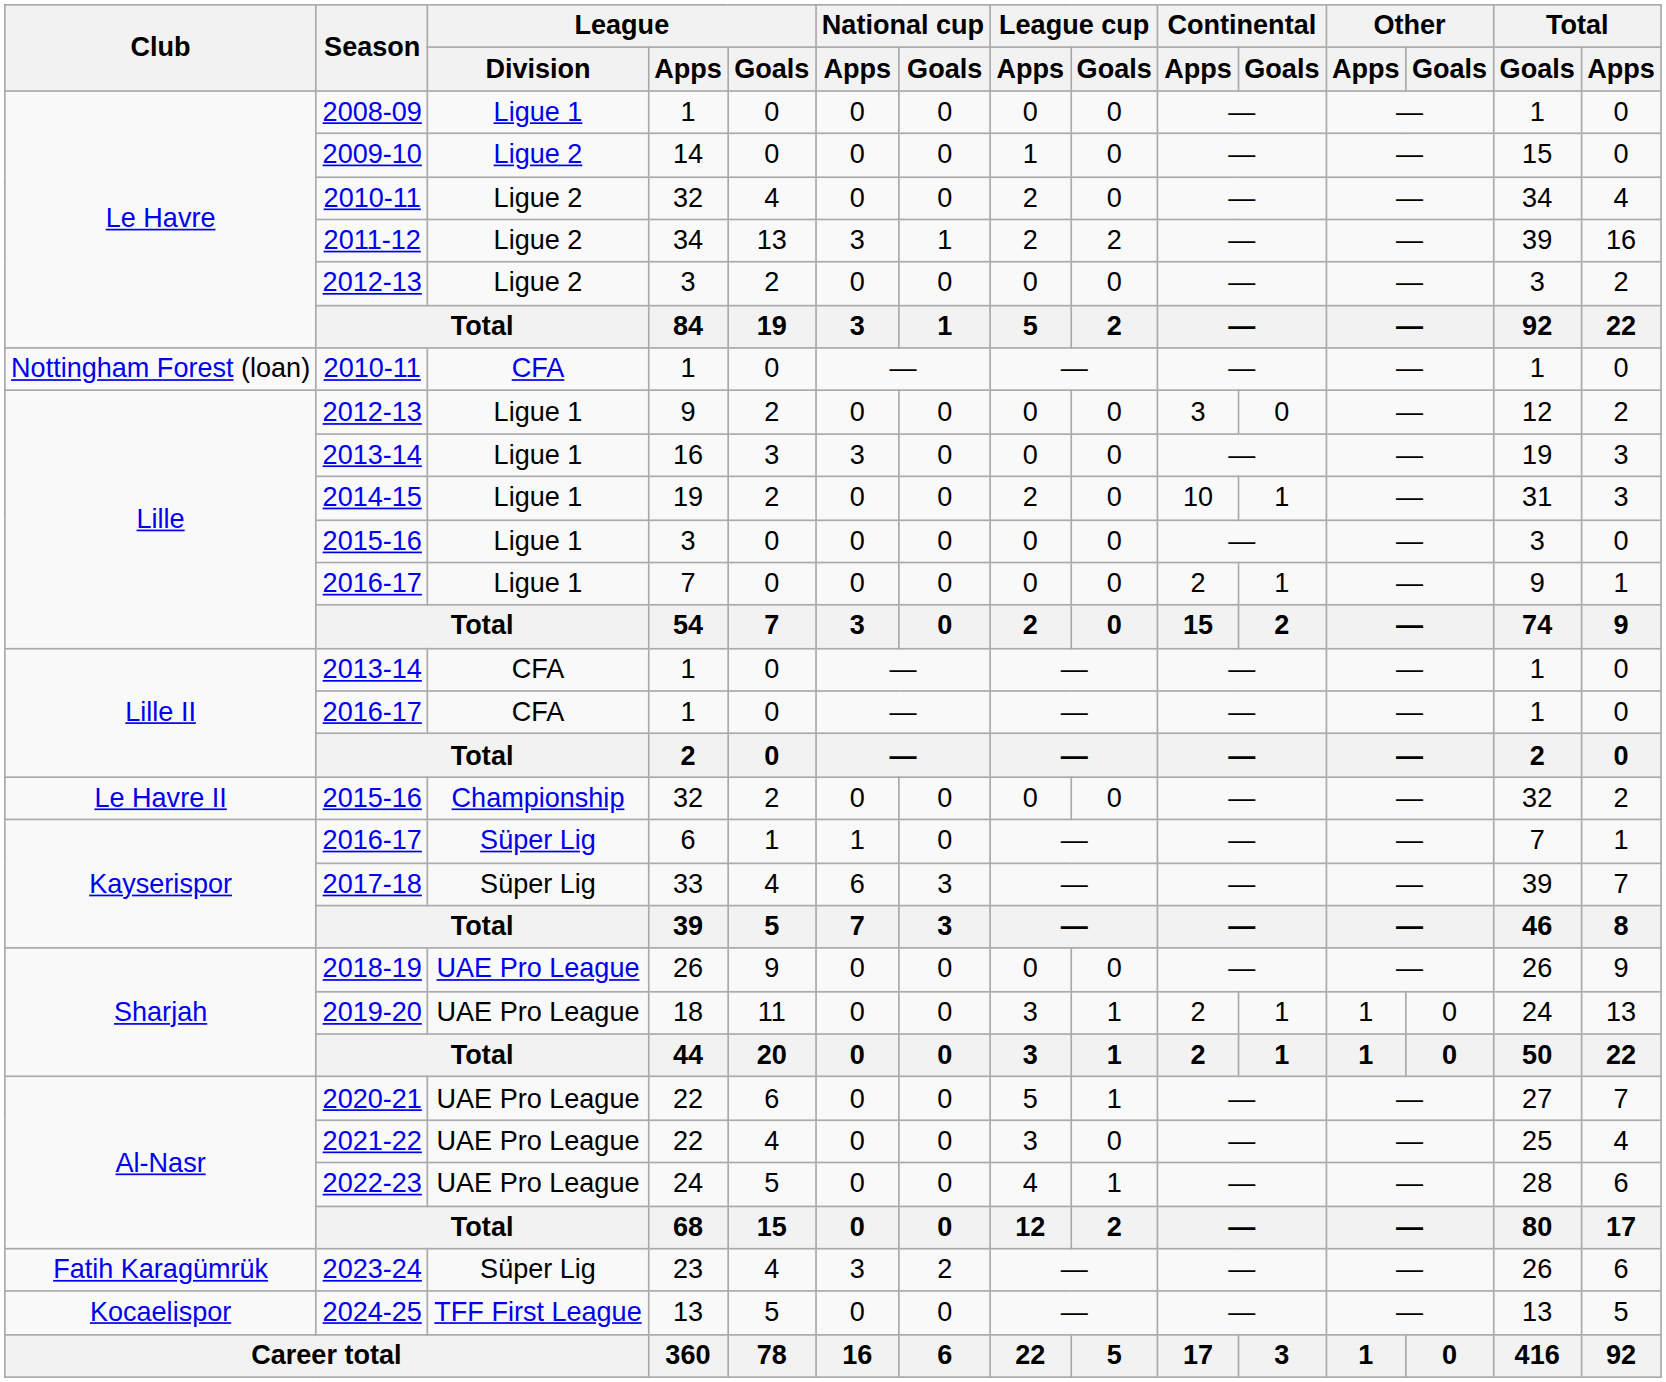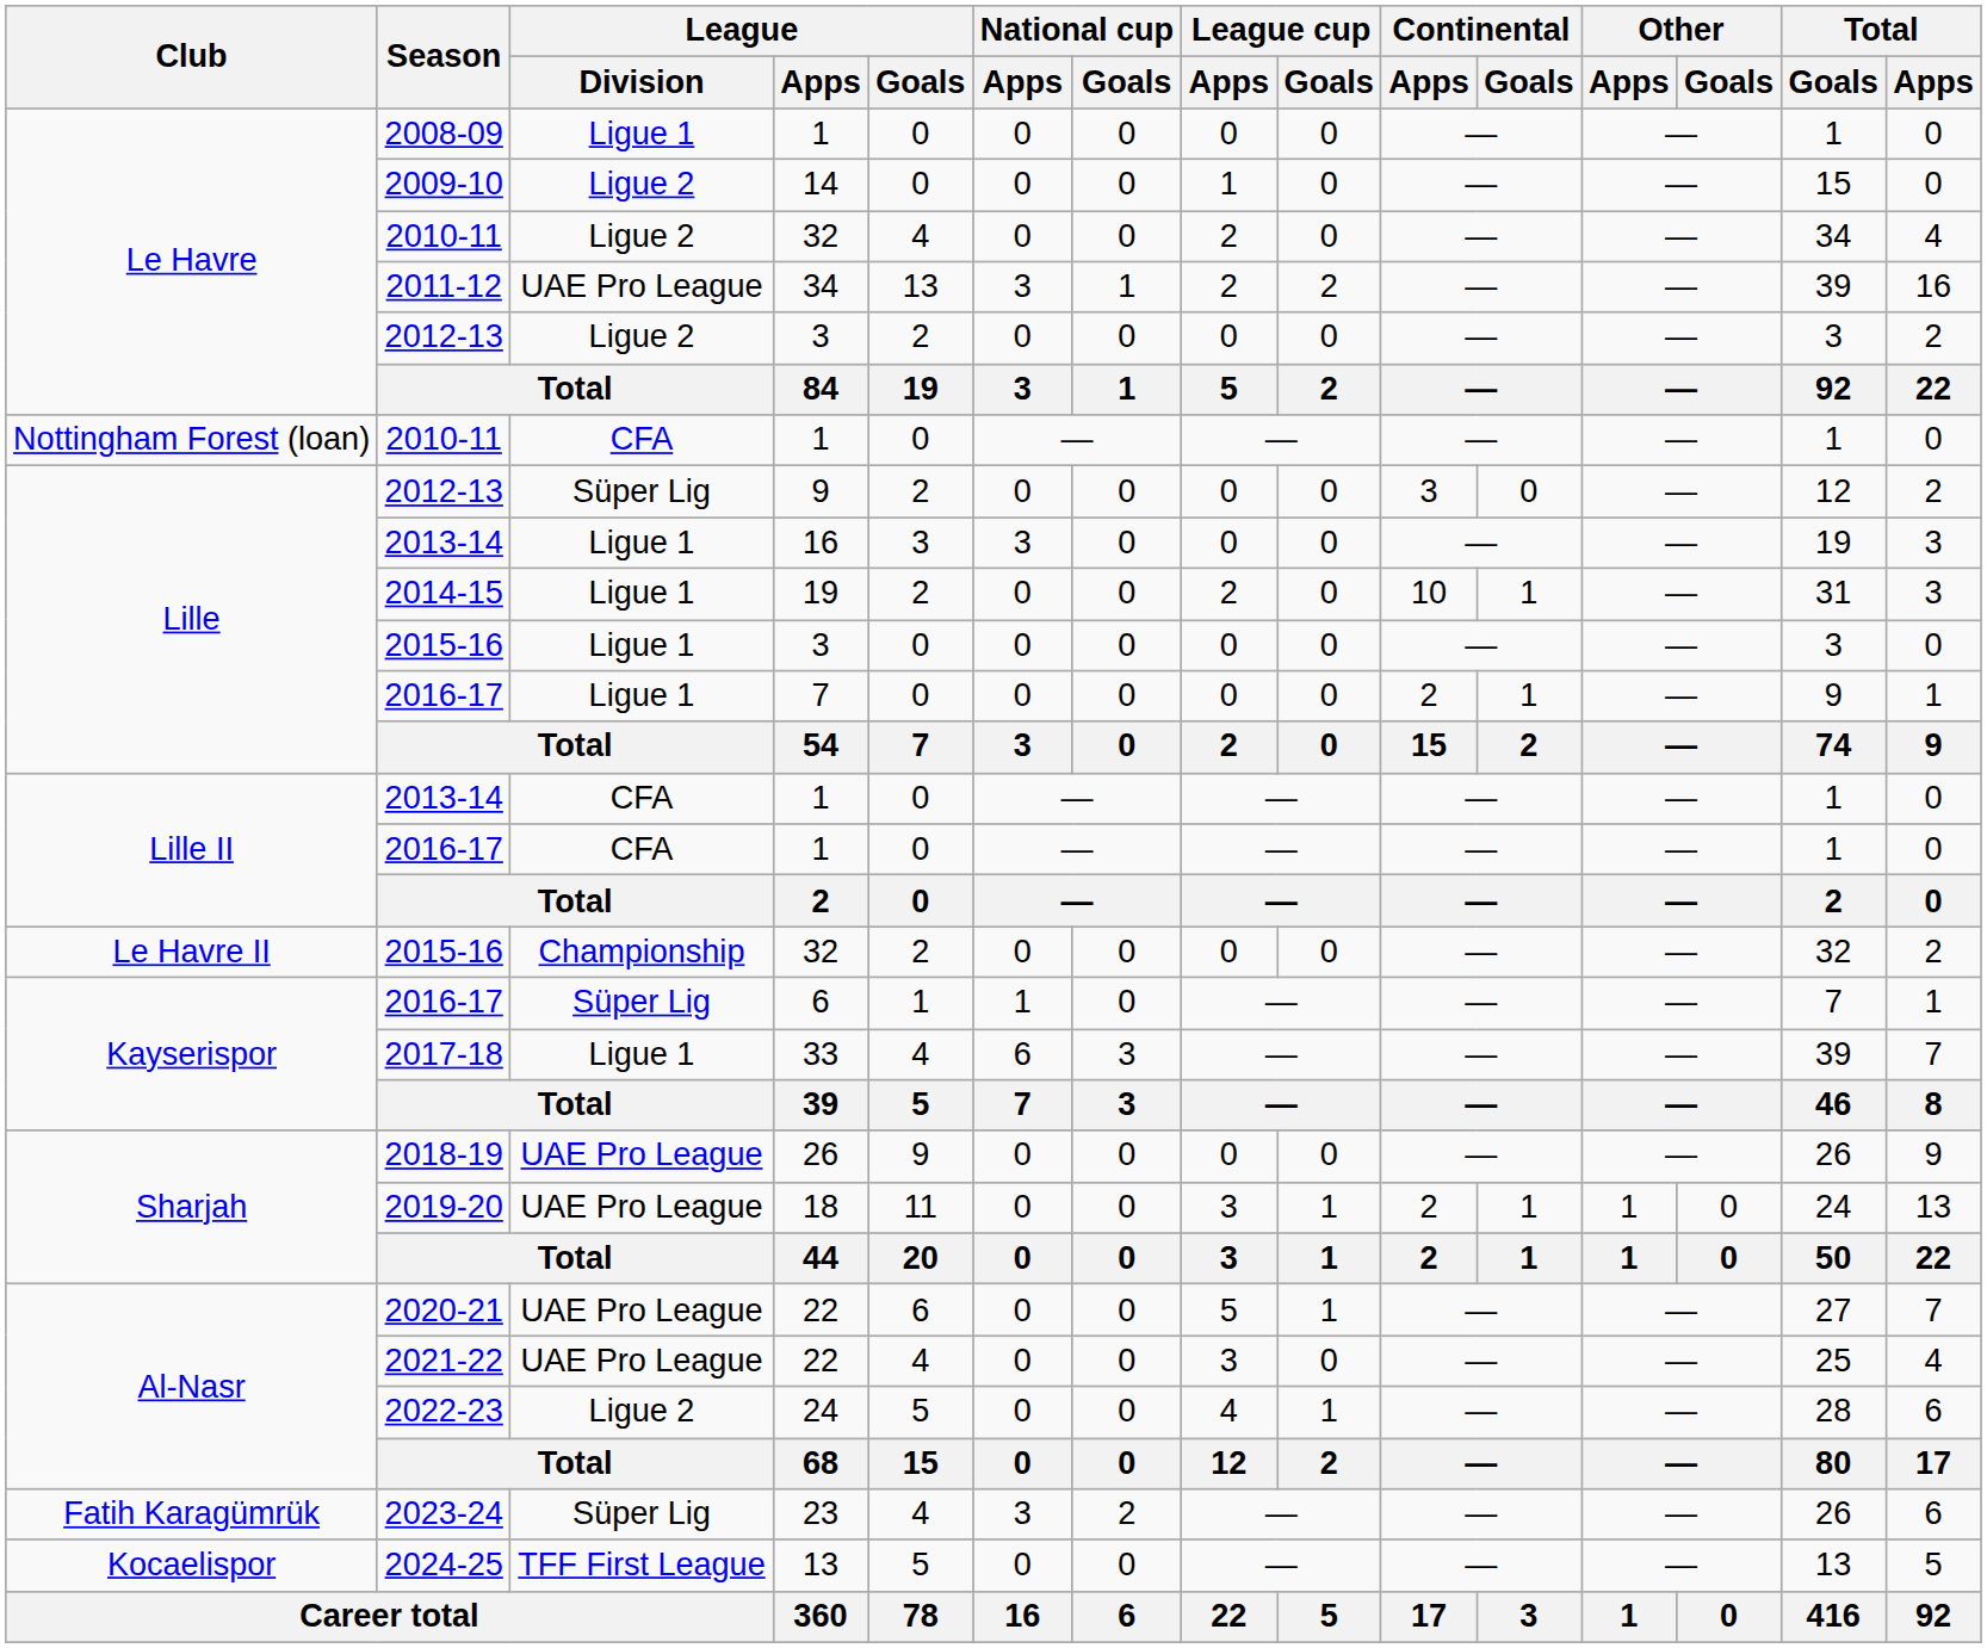 <table class="wikitable" style="text-align: center">
 <tr>
 <th rowspan="2">Club</th>
 <th rowspan="2">Season</th>
 <th colspan="3">League</th>
 <th colspan="2">National cup</th>
 <th colspan="2">League cup</th>
 <th colspan="2">Continental</th>
 <th colspan="2">Other</th>
 <th colspan="2">Total</th>
 </tr>
 <tr>
 <th>Division</th>
 <th>Apps</th>
 <th>Goals</th>
 <th>Apps</th>
 <th>Goals</th>
 <th>Apps</th>
 <th>Goals</th>
 <th>Apps</th>
 <th>Goals</th>
 <th>Apps</th>
 <th>Goals</th>
 <th>Goals</th>
 <th>Apps</th>
 </tr>
 <tr>
 <td rowspan="6"><a href='#'>Le Havre</a></td>
 <td><a href='#'>2008-09</a></td>
 <td><a href='#'>Ligue 1</a></td>
 <td>1</td>
 <td>0</td>
 <td>0</td>
 <td>0</td>
 <td>0</td>
 <td>0</td>
 <td colspan="2">—</td>
 <td colspan="2">—</td>
 <td>1</td>
 <td>0</td>
 </tr>
 <tr>
 <td><a href='#'>2009-10</a></td>
 <td><a href='#'>Ligue 2</a></td>
 <td>14</td>
 <td>0</td>
 <td>0</td>
 <td>0</td>
 <td>1</td>
 <td>0</td>
 <td colspan="2">—</td>
 <td colspan="2">—</td>
 <td>15</td>
 <td>0</td>
 </tr>
 <tr>
 <td><a href='#'>2010-11</a></td>
 <td>Ligue 2</td>
 <td>32</td>
 <td>4</td>
 <td>0</td>
 <td>0</td>
 <td>2</td>
 <td>0</td>
 <td colspan="2">—</td>
 <td colspan="2">—</td>
 <td>34</td>
 <td>4</td>
 </tr>
 <tr>
 <td><a href='#'>2011-12</a></td>
-<td>Ligue 2</td>
+<td>UAE Pro League</td>
 <td>34</td>
 <td>13</td>
 <td>3</td>
 <td>1</td>
 <td>2</td>
 <td>2</td>
 <td colspan="2">—</td>
 <td colspan="2">—</td>
 <td>39</td>
 <td>16</td>
 </tr>
 <tr>
 <td><a href='#'>2012-13</a></td>
 <td>Ligue 2</td>
 <td>3</td>
 <td>2</td>
 <td>0</td>
 <td>0</td>
 <td>0</td>
 <td>0</td>
 <td colspan="2">—</td>
 <td colspan="2">—</td>
 <td>3</td>
 <td>2</td>
 </tr>
 <tr>
 <th colspan="2">Total</th>
 <th>84</th>
 <th>19</th>
 <th>3</th>
 <th>1</th>
 <th>5</th>
 <th>2</th>
 <th colspan="2">—</th>
 <th colspan="2">—</th>
 <th>92</th>
 <th>22</th>
 </tr>
 <tr>
 <td><a href='#'>Nottingham Forest</a> (loan)</td>
 <td><a href='#'>2010-11</a></td>
 <td><a href='#'>CFA</a></td>
 <td>1</td>
 <td>0</td>
 <td colspan="2">—</td>
 <td colspan="2">—</td>
 <td colspan="2">—</td>
 <td colspan="2">—</td>
 <td>1</td>
 <td>0</td>
 </tr>
 <tr>
 <td rowspan="6"><a href='#'>Lille</a></td>
 <td><a href='#'>2012-13</a></td>
-<td>Ligue 1</td>
+<td>Süper Lig</td>
 <td>9</td>
 <td>2</td>
 <td>0</td>
 <td>0</td>
 <td>0</td>
 <td>0</td>
 <td>3</td>
 <td>0</td>
 <td colspan="2">—</td>
 <td>12</td>
 <td>2</td>
 </tr>
 <tr>
 <td><a href='#'>2013-14</a></td>
 <td>Ligue 1</td>
 <td>16</td>
 <td>3</td>
 <td>3</td>
 <td>0</td>
 <td>0</td>
 <td>0</td>
 <td colspan="2">—</td>
 <td colspan="2">—</td>
 <td>19</td>
 <td>3</td>
 </tr>
 <tr>
 <td><a href='#'>2014-15</a></td>
 <td>Ligue 1</td>
 <td>19</td>
 <td>2</td>
 <td>0</td>
 <td>0</td>
 <td>2</td>
 <td>0</td>
 <td>10</td>
 <td>1</td>
 <td colspan="2">—</td>
 <td>31</td>
 <td>3</td>
 </tr>
 <tr>
 <td><a href='#'>2015-16</a></td>
 <td>Ligue 1</td>
 <td>3</td>
 <td>0</td>
 <td>0</td>
 <td>0</td>
 <td>0</td>
 <td>0</td>
 <td colspan="2">—</td>
 <td colspan="2">—</td>
 <td>3</td>
 <td>0</td>
 </tr>
 <tr>
 <td><a href='#'>2016-17</a></td>
 <td>Ligue 1</td>
 <td>7</td>
 <td>0</td>
 <td>0</td>
 <td>0</td>
 <td>0</td>
 <td>0</td>
 <td>2</td>
 <td>1</td>
 <td colspan="2">—</td>
 <td>9</td>
 <td>1</td>
 </tr>
 <tr>
 <th colspan="2">Total</th>
 <th>54</th>
 <th>7</th>
 <th>3</th>
 <th>0</th>
 <th>2</th>
 <th>0</th>
 <th>15</th>
 <th>2</th>
 <th colspan="2">—</th>
 <th>74</th>
 <th>9</th>
 </tr>
 <tr>
 <td rowspan="3"><a href='#'>Lille II</a></td>
 <td><a href='#'>2013-14</a></td>
 <td>CFA</td>
 <td>1</td>
 <td>0</td>
 <td colspan="2">—</td>
 <td colspan="2">—</td>
 <td colspan="2">—</td>
 <td colspan="2">—</td>
 <td>1</td>
 <td>0</td>
 </tr>
 <tr>
 <td><a href='#'>2016-17</a></td>
 <td>CFA</td>
 <td>1</td>
 <td>0</td>
 <td colspan="2">—</td>
 <td colspan="2">—</td>
 <td colspan="2">—</td>
 <td colspan="2">—</td>
 <td>1</td>
 <td>0</td>
 </tr>
 <tr>
 <th colspan="2">Total</th>
 <th>2</th>
 <th>0</th>
 <th colspan="2">—</th>
 <th colspan="2">—</th>
 <th colspan="2">—</th>
 <th colspan="2">—</th>
 <th>2</th>
 <th>0</th>
 </tr>
 <tr>
 <td><a href='#'>Le Havre II</a></td>
 <td><a href='#'>2015-16</a></td>
 <td><a href='#'>Championship</a></td>
 <td>32</td>
 <td>2</td>
 <td>0</td>
 <td>0</td>
 <td>0</td>
 <td>0</td>
 <td colspan="2">—</td>
 <td colspan="2">—</td>
 <td>32</td>
 <td>2</td>
 </tr>
 <tr>
 <td rowspan="3"><a href='#'>Kayserispor</a></td>
 <td><a href='#'>2016-17</a></td>
 <td><a href='#'>Süper Lig</a></td>
 <td>6</td>
 <td>1</td>
 <td>1</td>
 <td>0</td>
 <td colspan="2">—</td>
 <td colspan="2">—</td>
 <td colspan="2">—</td>
 <td>7</td>
 <td>1</td>
 </tr>
 <tr>
 <td><a href='#'>2017-18</a></td>
-<td>Süper Lig</td>
+<td>Ligue 1</td>
 <td>33</td>
 <td>4</td>
 <td>6</td>
 <td>3</td>
 <td colspan="2">—</td>
 <td colspan="2">—</td>
 <td colspan="2">—</td>
 <td>39</td>
 <td>7</td>
 </tr>
 <tr>
 <th colspan="2">Total</th>
 <th>39</th>
 <th>5</th>
 <th>7</th>
 <th>3</th>
 <th colspan="2">—</th>
 <th colspan="2">—</th>
 <th colspan="2">—</th>
 <th>46</th>
 <th>8</th>
 </tr>
 <tr>
 <td rowspan="3"><a href='#'>Sharjah</a></td>
 <td><a href='#'>2018-19</a></td>
 <td><a href='#'>UAE Pro League</a></td>
 <td>26</td>
 <td>9</td>
 <td>0</td>
 <td>0</td>
 <td>0</td>
 <td>0</td>
 <td colspan="2">—</td>
 <td colspan="2">—</td>
 <td>26</td>
 <td>9</td>
 </tr>
 <tr>
 <td><a href='#'>2019-20</a></td>
 <td>UAE Pro League</td>
 <td>18</td>
 <td>11</td>
 <td>0</td>
 <td>0</td>
 <td>3</td>
 <td>1</td>
 <td>2</td>
 <td>1</td>
 <td>1</td>
 <td>0</td>
 <td>24</td>
 <td>13</td>
 </tr>
 <tr>
 <th colspan="2">Total</th>
 <th>44</th>
 <th>20</th>
 <th>0</th>
 <th>0</th>
 <th>3</th>
 <th>1</th>
 <th>2</th>
 <th>1</th>
 <th>1</th>
 <th>0</th>
 <th>50</th>
 <th>22</th>
 </tr>
 <tr>
 <td rowspan="4"><a href='#'>Al-Nasr</a></td>
 <td><a href='#'>2020-21</a></td>
 <td>UAE Pro League</td>
 <td>22</td>
 <td>6</td>
 <td>0</td>
 <td>0</td>
 <td>5</td>
 <td>1</td>
 <td colspan="2">—</td>
 <td colspan="2">—</td>
 <td>27</td>
 <td>7</td>
 </tr>
 <tr>
 <td><a href='#'>2021-22</a></td>
 <td>UAE Pro League</td>
 <td>22</td>
 <td>4</td>
 <td>0</td>
 <td>0</td>
 <td>3</td>
 <td>0</td>
 <td colspan="2">—</td>
 <td colspan="2">—</td>
 <td>25</td>
 <td>4</td>
 </tr>
 <tr>
 <td><a href='#'>2022-23</a></td>
-<td>UAE Pro League</td>
+<td>Ligue 2</td>
 <td>24</td>
 <td>5</td>
 <td>0</td>
 <td>0</td>
 <td>4</td>
 <td>1</td>
 <td colspan="2">—</td>
 <td colspan="2">—</td>
 <td>28</td>
 <td>6</td>
 </tr>
 <tr>
 <th colspan="2">Total</th>
 <th>68</th>
 <th>15</th>
 <th>0</th>
 <th>0</th>
 <th>12</th>
 <th>2</th>
 <th colspan="2">—</th>
 <th colspan="2">—</th>
 <th>80</th>
 <th>17</th>
 </tr>
 <tr>
 <td><a href='#'>Fatih Karagümrük</a></td>
 <td><a href='#'>2023-24</a></td>
 <td>Süper Lig</td>
 <td>23</td>
 <td>4</td>
 <td>3</td>
 <td>2</td>
 <td colspan="2">—</td>
 <td colspan="2">—</td>
 <td colspan="2">—</td>
 <td>26</td>
 <td>6</td>
 </tr>
 <tr>
 <td><a href='#'>Kocaelispor</a></td>
 <td><a href='#'>2024-25</a></td>
 <td><a href='#'>TFF First League</a></td>
 <td>13</td>
 <td>5</td>
 <td>0</td>
 <td>0</td>
 <td colspan="2">—</td>
 <td colspan="2">—</td>
 <td colspan="2">—</td>
 <td>13</td>
 <td>5</td>
 </tr>
 <tr>
 <th colspan="3">Career total</th>
 <th>360</th>
 <th>78</th>
 <th>16</th>
 <th>6</th>
 <th>22</th>
 <th>5</th>
 <th>17</th>
 <th>3</th>
 <th>1</th>
 <th>0</th>
 <th>416</th>
 <th>92</th>
 </tr>
 </table>
